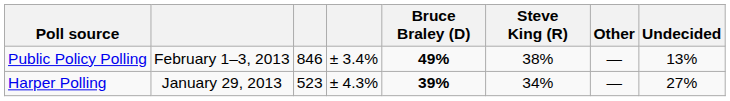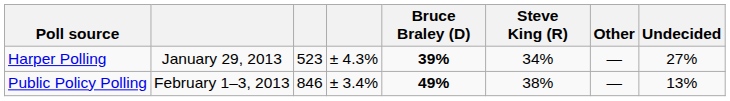 <table class="wikitable" style="text-align:center">
 <tr valign= bottom>
 <th>Poll source</th>
 <th></th>
 <th></th>
 <th></th>
 <th style="width:100px;">Bruce<br>Braley (D)</th>
 <th style="width:100px;">Steve<br>King (R)</th>
 <th>Other</th>
 <th>Undecided</th>
 </tr>
 <tr>
+<td align=left><a href='#'>Harper Polling</a></td>
+<td>January 29, 2013</td>
+<td>523</td>
+<td>± 4.3%</td>
+<td><strong>39%</strong></td>
+<td>34%</td>
+<td>—</td>
+<td>27%</td>
+</tr>
+<tr>
 <td align=left><a href='#'>Public Policy Polling</a></td>
 <td>February 1–3, 2013</td>
 <td>846</td>
 <td>± 3.4%</td>
 <td><strong>49%</strong></td>
 <td>38%</td>
 <td>—</td>
 <td>13%</td>
 </tr>
-<tr>
-<td align=left><a href='#'>Harper Polling</a></td>
-<td>January 29, 2013</td>
-<td>523</td>
-<td>± 4.3%</td>
-<td><strong>39%</strong></td>
-<td>34%</td>
-<td>—</td>
-<td>27%</td>
-</tr>
 </table>
